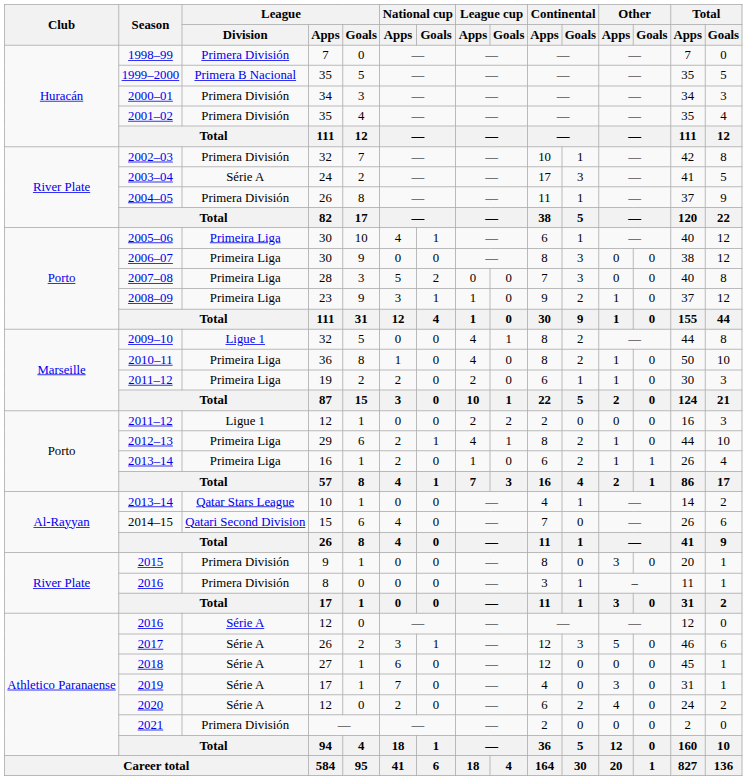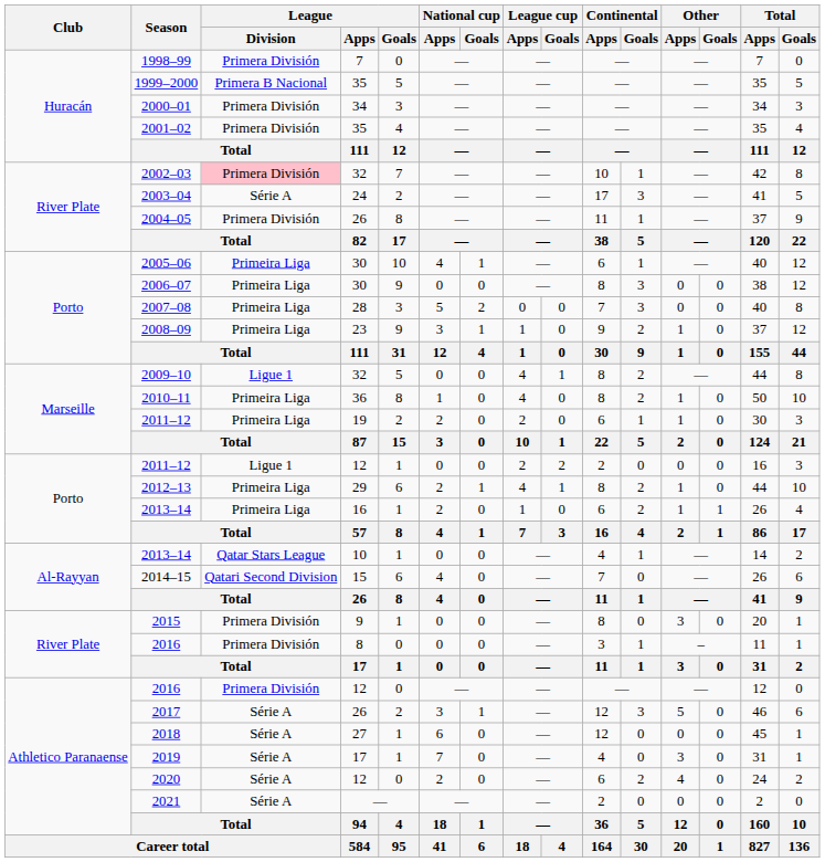 <table class="wikitable" style="text-align: center;">
 <tr>
 <th rowspan="2">Club</th>
 <th rowspan="2">Season</th>
 <th colspan="3">League</th>
 <th colspan="2">National cup</th>
 <th colspan="2">League cup</th>
 <th colspan="2">Continental</th>
 <th colspan="2">Other</th>
 <th colspan="2">Total</th>
 </tr>
 <tr>
 <th>Division</th>
 <th>Apps</th>
 <th>Goals</th>
 <th>Apps</th>
 <th>Goals</th>
 <th>Apps</th>
 <th>Goals</th>
 <th>Apps</th>
 <th>Goals</th>
 <th>Apps</th>
 <th>Goals</th>
 <th>Apps</th>
 <th>Goals</th>
 </tr>
 <tr>
 <td rowspan="5"><a href='#'>Huracán</a></td>
 <td><a href='#'>1998–99</a></td>
 <td><a href='#'>Primera División</a></td>
 <td>7</td>
 <td>0</td>
 <td colspan="2">—</td>
 <td colspan="2">—</td>
 <td colspan="2">—</td>
 <td colspan="2">—</td>
 <td>7</td>
 <td>0</td>
 </tr>
 <tr>
 <td><a href='#'>1999–2000</a></td>
 <td><a href='#'>Primera B Nacional</a></td>
 <td>35</td>
 <td>5</td>
 <td colspan="2">—</td>
 <td colspan="2">—</td>
 <td colspan="2">—</td>
 <td colspan="2">—</td>
 <td>35</td>
 <td>5</td>
 </tr>
 <tr>
 <td><a href='#'>2000–01</a></td>
 <td>Primera División</td>
 <td>34</td>
 <td>3</td>
 <td colspan="2">—</td>
 <td colspan="2">—</td>
 <td colspan="2">—</td>
 <td colspan="2">—</td>
 <td>34</td>
 <td>3</td>
 </tr>
 <tr>
 <td><a href='#'>2001–02</a></td>
 <td>Primera División</td>
 <td>35</td>
 <td>4</td>
 <td colspan="2">—</td>
 <td colspan="2">—</td>
 <td colspan="2">—</td>
 <td colspan="2">—</td>
 <td>35</td>
 <td>4</td>
 </tr>
 <tr>
 <th colspan="2">Total</th>
 <th>111</th>
 <th>12</th>
 <th colspan="2">—</th>
 <th colspan="2">—</th>
 <th colspan="2">—</th>
 <th colspan="2">—</th>
 <th>111</th>
 <th>12</th>
 </tr>
 <tr>
 <td rowspan="4"><a href='#'>River Plate</a></td>
 <td><a href='#'>2002–03</a></td>
-<td>Primera División</td>
+<td style="background: pink;">Primera División</td>
 <td>32</td>
 <td>7</td>
 <td colspan="2">—</td>
 <td colspan="2">—</td>
 <td>10</td>
 <td>1</td>
 <td colspan="2">—</td>
 <td>42</td>
 <td>8</td>
 </tr>
 <tr>
 <td><a href='#'>2003–04</a></td>
 <td>Série A</td>
 <td>24</td>
 <td>2</td>
 <td colspan="2">—</td>
 <td colspan="2">—</td>
 <td>17</td>
 <td>3</td>
 <td colspan="2">—</td>
 <td>41</td>
 <td>5</td>
 </tr>
 <tr>
 <td><a href='#'>2004–05</a></td>
 <td>Primera División</td>
 <td>26</td>
 <td>8</td>
 <td colspan="2">—</td>
 <td colspan="2">—</td>
 <td>11</td>
 <td>1</td>
 <td colspan="2">—</td>
 <td>37</td>
 <td>9</td>
 </tr>
 <tr>
 <th colspan="2">Total</th>
 <th>82</th>
 <th>17</th>
 <th colspan="2">—</th>
 <th colspan="2">—</th>
 <th>38</th>
 <th>5</th>
 <th colspan="2">—</th>
 <th>120</th>
 <th>22</th>
 </tr>
 <tr>
 <td rowspan="5"><a href='#'>Porto</a></td>
 <td><a href='#'>2005–06</a></td>
 <td><a href='#'>Primeira Liga</a></td>
 <td>30</td>
 <td>10</td>
 <td>4</td>
 <td>1</td>
 <td colspan="2">—</td>
 <td>6</td>
 <td>1</td>
 <td colspan="2">—</td>
 <td>40</td>
 <td>12</td>
 </tr>
 <tr>
 <td><a href='#'>2006–07</a></td>
 <td>Primeira Liga</td>
 <td>30</td>
 <td>9</td>
 <td>0</td>
 <td>0</td>
 <td colspan="2">—</td>
 <td>8</td>
 <td>3</td>
 <td>0</td>
 <td>0</td>
 <td>38</td>
 <td>12</td>
 </tr>
 <tr>
 <td><a href='#'>2007–08</a></td>
 <td>Primeira Liga</td>
 <td>28</td>
 <td>3</td>
 <td>5</td>
 <td>2</td>
 <td>0</td>
 <td>0</td>
 <td>7</td>
 <td>3</td>
 <td>0</td>
 <td>0</td>
 <td>40</td>
 <td>8</td>
 </tr>
 <tr>
 <td><a href='#'>2008–09</a></td>
 <td>Primeira Liga</td>
 <td>23</td>
 <td>9</td>
 <td>3</td>
 <td>1</td>
 <td>1</td>
 <td>0</td>
 <td>9</td>
 <td>2</td>
 <td>1</td>
 <td>0</td>
 <td>37</td>
 <td>12</td>
 </tr>
 <tr>
 <th colspan="2">Total</th>
 <th>111</th>
 <th>31</th>
 <th>12</th>
 <th>4</th>
 <th>1</th>
 <th>0</th>
 <th>30</th>
 <th>9</th>
 <th>1</th>
 <th>0</th>
 <th>155</th>
 <th>44</th>
 </tr>
 <tr>
 <td rowspan="4"><a href='#'>Marseille</a></td>
 <td><a href='#'>2009–10</a></td>
 <td><a href='#'>Ligue 1</a></td>
 <td>32</td>
 <td>5</td>
 <td>0</td>
 <td>0</td>
 <td>4</td>
 <td>1</td>
 <td>8</td>
 <td>2</td>
 <td colspan="2">—</td>
 <td>44</td>
 <td>8</td>
 </tr>
 <tr>
 <td><a href='#'>2010–11</a></td>
 <td>Primeira Liga</td>
 <td>36</td>
 <td>8</td>
 <td>1</td>
 <td>0</td>
 <td>4</td>
 <td>0</td>
 <td>8</td>
 <td>2</td>
 <td>1</td>
 <td>0</td>
 <td>50</td>
 <td>10</td>
 </tr>
 <tr>
 <td><a href='#'>2011–12</a></td>
 <td>Primeira Liga</td>
 <td>19</td>
 <td>2</td>
 <td>2</td>
 <td>0</td>
 <td>2</td>
 <td>0</td>
 <td>6</td>
 <td>1</td>
 <td>1</td>
 <td>0</td>
 <td>30</td>
 <td>3</td>
 </tr>
 <tr>
 <th colspan="2">Total</th>
 <th>87</th>
 <th>15</th>
 <th>3</th>
 <th>0</th>
 <th>10</th>
 <th>1</th>
 <th>22</th>
 <th>5</th>
 <th>2</th>
 <th>0</th>
 <th>124</th>
 <th>21</th>
 </tr>
 <tr>
 <td rowspan="4">Porto</td>
 <td><a href='#'>2011–12</a></td>
 <td>Ligue 1</td>
 <td>12</td>
 <td>1</td>
 <td>0</td>
 <td>0</td>
 <td>2</td>
 <td>2</td>
 <td>2</td>
 <td>0</td>
 <td>0</td>
 <td>0</td>
 <td>16</td>
 <td>3</td>
 </tr>
 <tr>
 <td><a href='#'>2012–13</a></td>
 <td>Primeira Liga</td>
 <td>29</td>
 <td>6</td>
 <td>2</td>
 <td>1</td>
 <td>4</td>
 <td>1</td>
 <td>8</td>
 <td>2</td>
 <td>1</td>
 <td>0</td>
 <td>44</td>
 <td>10</td>
 </tr>
 <tr>
 <td><a href='#'>2013–14</a></td>
 <td>Primeira Liga</td>
 <td>16</td>
 <td>1</td>
 <td>2</td>
 <td>0</td>
 <td>1</td>
 <td>0</td>
 <td>6</td>
 <td>2</td>
 <td>1</td>
 <td>1</td>
 <td>26</td>
 <td>4</td>
 </tr>
 <tr>
 <th colspan="2">Total</th>
 <th>57</th>
 <th>8</th>
 <th>4</th>
 <th>1</th>
 <th>7</th>
 <th>3</th>
 <th>16</th>
 <th>4</th>
 <th>2</th>
 <th>1</th>
 <th>86</th>
 <th>17</th>
 </tr>
 <tr>
 <td rowspan="3"><a href='#'>Al-Rayyan</a></td>
 <td><a href='#'>2013–14</a></td>
 <td><a href='#'>Qatar Stars League</a></td>
 <td>10</td>
 <td>1</td>
 <td>0</td>
 <td>0</td>
 <td colspan="2">—</td>
 <td>4</td>
 <td>1</td>
 <td colspan="2">—</td>
 <td>14</td>
 <td>2</td>
 </tr>
 <tr>
 <td>2014–15</td>
 <td><a href='#'>Qatari Second Division</a></td>
 <td>15</td>
 <td>6</td>
 <td>4</td>
 <td>0</td>
 <td colspan="2">—</td>
 <td>7</td>
 <td>0</td>
 <td colspan="2">—</td>
 <td>26</td>
 <td>6</td>
 </tr>
 <tr>
 <th colspan="2">Total</th>
 <th>26</th>
 <th>8</th>
 <th>4</th>
 <th>0</th>
 <th colspan="2">—</th>
 <th>11</th>
 <th>1</th>
 <th colspan="2">—</th>
 <th>41</th>
 <th>9</th>
 </tr>
 <tr>
 <td rowspan="3"><a href='#'>River Plate</a></td>
 <td><a href='#'>2015</a></td>
 <td>Primera División</td>
 <td>9</td>
 <td>1</td>
 <td>0</td>
 <td>0</td>
 <td colspan="2">—</td>
 <td>8</td>
 <td>0</td>
 <td>3</td>
 <td>0</td>
 <td>20</td>
 <td>1</td>
 </tr>
 <tr>
 <td><a href='#'>2016</a></td>
 <td>Primera División</td>
 <td>8</td>
 <td>0</td>
 <td>0</td>
 <td>0</td>
 <td colspan="2">—</td>
 <td>3</td>
 <td>1</td>
 <td colspan="2">–</td>
 <td>11</td>
 <td>1</td>
 </tr>
 <tr>
 <th colspan="2">Total</th>
 <th>17</th>
 <th>1</th>
 <th>0</th>
 <th>0</th>
 <th colspan="2">—</th>
 <th>11</th>
 <th>1</th>
 <th>3</th>
 <th>0</th>
 <th>31</th>
 <th>2</th>
 </tr>
 <tr>
 <td rowspan="7" align="center"><a href='#'>Athletico Paranaense</a></td>
 <td><a href='#'>2016</a></td>
-<td><a href='#'>Série A</a></td>
+<td><a href='#'>Primera División</a></td>
 <td>12</td>
 <td>0</td>
 <td colspan="2">—</td>
 <td colspan="2">—</td>
 <td colspan="2">—</td>
 <td colspan="2">—</td>
 <td>12</td>
 <td>0</td>
 </tr>
 <tr>
 <td><a href='#'>2017</a></td>
 <td>Série A</td>
 <td>26</td>
 <td>2</td>
 <td>3</td>
 <td>1</td>
 <td colspan="2">—</td>
 <td>12</td>
 <td>3</td>
 <td>5</td>
 <td>0</td>
 <td>46</td>
 <td>6</td>
 </tr>
 <tr>
 <td><a href='#'>2018</a></td>
 <td>Série A</td>
 <td>27</td>
 <td>1</td>
 <td>6</td>
 <td>0</td>
 <td colspan="2">—</td>
 <td>12</td>
 <td>0</td>
 <td>0</td>
 <td>0</td>
 <td>45</td>
 <td>1</td>
 </tr>
 <tr>
 <td><a href='#'>2019</a></td>
 <td>Série A</td>
 <td>17</td>
 <td>1</td>
 <td>7</td>
 <td>0</td>
 <td colspan="2">—</td>
 <td>4</td>
 <td>0</td>
 <td>3</td>
 <td>0</td>
 <td>31</td>
 <td>1</td>
 </tr>
 <tr>
 <td><a href='#'>2020</a></td>
 <td>Série A</td>
 <td>12</td>
 <td>0</td>
 <td>2</td>
 <td>0</td>
 <td colspan="2">—</td>
 <td>6</td>
 <td>2</td>
 <td>4</td>
 <td>0</td>
 <td>24</td>
 <td>2</td>
 </tr>
 <tr>
 <td><a href='#'>2021</a></td>
-<td>Primera División</td>
+<td>Série A</td>
 <td colspan="2">—</td>
 <td colspan="2">—</td>
 <td colspan="2">—</td>
 <td>2</td>
 <td>0</td>
 <td>0</td>
 <td>0</td>
 <td>2</td>
 <td>0</td>
 </tr>
 <tr>
 <th colspan="2">Total</th>
 <th>94</th>
 <th>4</th>
 <th>18</th>
 <th>1</th>
 <th colspan="2">—</th>
 <th>36</th>
 <th>5</th>
 <th>12</th>
 <th>0</th>
 <th>160</th>
 <th>10</th>
 </tr>
 <tr>
 <th colspan="3">Career total</th>
 <th>584</th>
 <th>95</th>
 <th>41</th>
 <th>6</th>
 <th>18</th>
 <th>4</th>
 <th>164</th>
 <th>30</th>
 <th>20</th>
 <th>1</th>
 <th>827</th>
 <th>136</th>
 </tr>
 </table>
